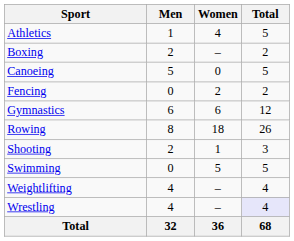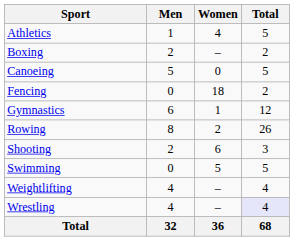 <table class="wikitable sortable" style="text-align:center;">
 <tr>
 <th width=180>Sport</th>
 <th width=55>Men</th>
 <th width=55>Women</th>
 <th width=55>Total</th>
 </tr>
 <tr>
 <td align=left><a href='#'>Athletics</a></td>
 <td>1</td>
 <td>4</td>
 <td>5</td>
 </tr>
 <tr>
 <td align=left><a href='#'>Boxing</a></td>
 <td>2</td>
 <td>–</td>
 <td>2</td>
 </tr>
 <tr>
 <td align=left><a href='#'>Canoeing</a></td>
 <td>5</td>
 <td>0</td>
 <td>5</td>
 </tr>
 <tr>
 <td align=left><a href='#'>Fencing</a></td>
 <td>0</td>
-<td>2</td>
+<td>18</td>
 <td>2</td>
 </tr>
 <tr>
 <td align=left><a href='#'>Gymnastics</a></td>
 <td>6</td>
-<td>6</td>
+<td>1</td>
 <td>12</td>
 </tr>
 <tr>
 <td align=left><a href='#'>Rowing</a></td>
 <td>8</td>
-<td>18</td>
+<td>2</td>
 <td>26</td>
 </tr>
 <tr>
 <td align=left><a href='#'>Shooting</a></td>
 <td>2</td>
-<td>1</td>
+<td>6</td>
 <td>3</td>
 </tr>
 <tr>
 <td align=left><a href='#'>Swimming</a></td>
 <td>0</td>
 <td>5</td>
 <td>5</td>
 </tr>
 <tr>
 <td align=left><a href='#'>Weightlifting</a></td>
 <td>4</td>
 <td>–</td>
 <td>4</td>
 </tr>
 <tr>
 <td align=left><a href='#'>Wrestling</a></td>
 <td>4</td>
 <td>–</td>
 <td style="background: lavender;">4</td>
 </tr>
 <tr>
 <th>Total</th>
 <th>32</th>
 <th>36</th>
 <th>68</th>
 </tr>
 </table>
